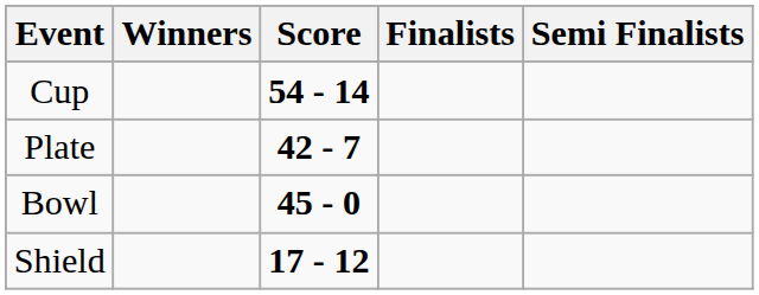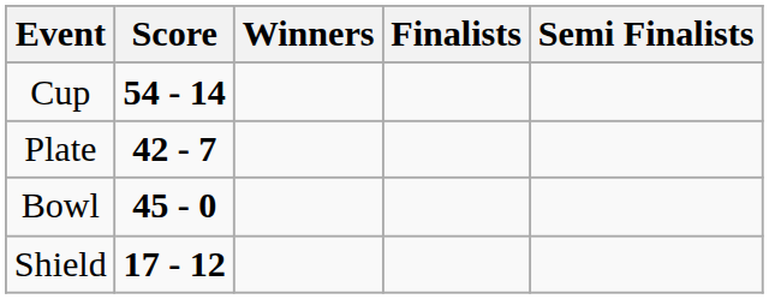 <table class="wikitable" style="text-align: center">
 <tr>
 <th>Event</th>
+<th>Score</th>
 <th>Winners</th>
-<th>Score</th>
 <th>Finalists</th>
 <th>Semi Finalists</th>
 </tr>
 <tr>
 <td>Cup</td>
+<td><strong>54 - 14</strong></td>
 <td align=left><strong></strong></td>
-<td><strong>54 - 14</strong></td>
 <td align=left></td>
 <td align=left><br></td>
 </tr>
 <tr>
 <td>Plate</td>
+<td><strong>42 - 7</strong></td>
 <td align=left><strong></strong></td>
-<td><strong>42 - 7</strong></td>
 <td align=left></td>
 <td align=left><br></td>
 </tr>
 <tr>
 <td>Bowl</td>
+<td><strong>45 - 0</strong></td>
 <td align=left><strong></strong></td>
-<td><strong>45 - 0</strong></td>
 <td align=left></td>
 <td align=left><br></td>
 </tr>
 <tr>
 <td>Shield</td>
+<td><strong>17 - 12</strong></td>
 <td align=left><strong></strong></td>
-<td><strong>17 - 12</strong></td>
 <td align=left></td>
 <td align=left><br></td>
 </tr>
 </table>
